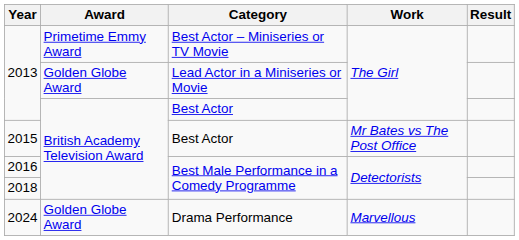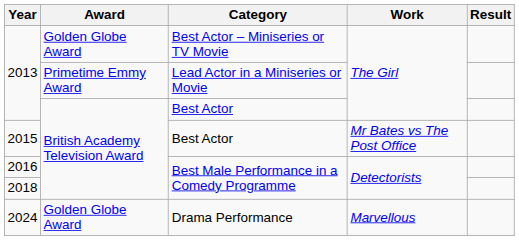 <table class="wikitable">
 <tr>
 <th>Year</th>
 <th>Award</th>
 <th>Category</th>
 <th>Work</th>
 <th>Result</th>
 </tr>
 <tr>
 <td rowspan="3">2013</td>
-<td><a href='#'>Primetime Emmy Award</a></td>
+<td><a href='#'>Golden Globe Award</a></td>
 <td><a href='#'>Best Actor – Miniseries or TV Movie</a></td>
 <td rowspan="3"><em><a href='#'>The Girl</a></em></td>
 <td></td>
 </tr>
 <tr>
-<td><a href='#'>Golden Globe Award</a></td>
+<td><a href='#'>Primetime Emmy Award</a></td>
 <td><a href='#'>Lead Actor in a Miniseries or Movie</a></td>
 <td></td>
 </tr>
 <tr>
 <td rowspan="4"><a href='#'>British Academy Television Award</a></td>
 <td><a href='#'>Best Actor</a></td>
 <td></td>
 </tr>
 <tr>
 <td>2015</td>
 <td>Best Actor</td>
 <td><em><a href='#'>Mr Bates vs The Post Office</a></em></td>
 <td></td>
 </tr>
 <tr>
 <td>2016</td>
 <td rowspan="2"><a href='#'>Best Male Performance in a Comedy Programme</a></td>
 <td rowspan="2"><em><a href='#'>Detectorists</a></em></td>
 <td></td>
 </tr>
 <tr>
 <td>2018</td>
 <td></td>
 </tr>
 <tr>
 <td>2024</td>
 <td><a href='#'>Golden Globe Award</a></td>
 <td>Drama Performance</td>
 <td><em><a href='#'>Marvellous</a></em></td>
 <td></td>
 </tr>
 </table>
